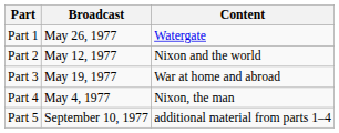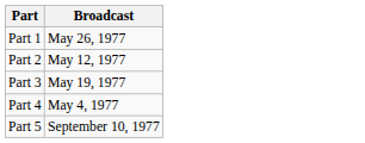 <table class="wikitable">
 <tr>
 <th>Part</th>
 <th>Broadcast</th>
-<th>Content</th>
 </tr>
 <tr>
 <td>Part 1</td>
 <td>May 26, 1977</td>
-<td><a href='#'>Watergate</a></td>
 </tr>
 <tr>
 <td>Part 2</td>
 <td>May 12, 1977</td>
-<td>Nixon and the world</td>
 </tr>
 <tr>
 <td>Part 3</td>
 <td>May 19, 1977</td>
-<td>War at home and abroad</td>
 </tr>
 <tr>
 <td>Part 4</td>
 <td>May 4, 1977</td>
-<td>Nixon, the man</td>
 </tr>
 <tr>
 <td>Part 5</td>
 <td>September 10, 1977</td>
-<td>additional material from parts 1–4</td>
 </tr>
 </table>
